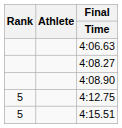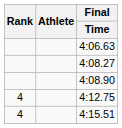 <table class="wikitable sortable"  style="text-align:center">
 <tr>
 <th rowspan="2" data-sort-type=number>Rank</th>
 <th rowspan="2">Athlete</th>
 <th colspan="2">Final</th>
 </tr>
 <tr>
 <th>Time</th>
 </tr>
 <tr>
 <td></td>
 <td align="left"></td>
 <td>4:06.63</td>
 </tr>
 <tr>
 <td></td>
 <td align="left"></td>
 <td>4:08.27</td>
 </tr>
 <tr>
 <td></td>
 <td align="left"></td>
 <td>4:08.90</td>
 </tr>
 <tr>
-<td>5</td>
+<td>4</td>
 <td align="left"></td>
 <td>4:12.75</td>
 </tr>
 <tr>
-<td>5</td>
+<td>4</td>
 <td align="left"></td>
 <td>4:15.51</td>
 </tr>
 </table>
